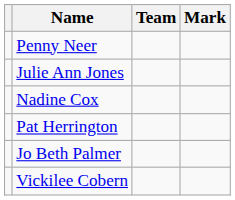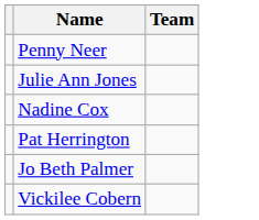 <table class=wikitable>
 <tr>
 <th></th>
 <th>Name</th>
 <th>Team</th>
-<th>Mark</th>
 </tr>
 <tr>
 <td></td>
 <td><a href='#'>Penny Neer</a></td>
-<td></td>
 <td></td>
 </tr>
 <tr>
 <td></td>
 <td><a href='#'>Julie Ann Jones</a></td>
 <td></td>
-<td></td>
 </tr>
 <tr>
 <td></td>
 <td><a href='#'>Nadine Cox</a></td>
-<td></td>
 <td></td>
 </tr>
 <tr>
 <td></td>
 <td><a href='#'>Pat Herrington</a></td>
 <td></td>
-<td></td>
 </tr>
 <tr>
 <td></td>
 <td><a href='#'>Jo Beth Palmer</a></td>
-<td></td>
 <td></td>
 </tr>
 <tr>
 <td></td>
 <td><a href='#'>Vickilee Cobern</a></td>
 <td></td>
-<td></td>
 </tr>
 </table>
